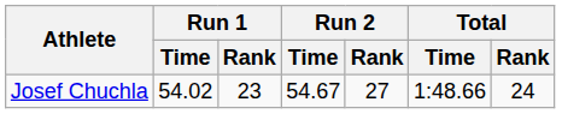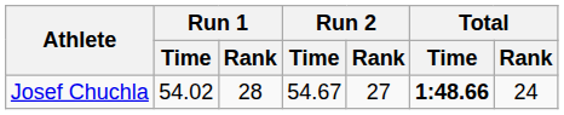 <table class="wikitable"  border="1" style="font-size:90%">
 <tr>
 <th rowspan="2">Athlete</th>
 <th colspan="2">Run 1</th>
 <th colspan="2">Run 2</th>
 <th colspan="2">Total</th>
 </tr>
 <tr>
 <th>Time</th>
 <th>Rank</th>
 <th>Time</th>
 <th>Rank</th>
 <th>Time</th>
 <th>Rank</th>
 </tr>
 <tr>
 <td><a href='#'>Josef Chuchla</a></td>
 <td align="center">54.02</td>
-<td align="center">23</td>
+<td align="center">28</td>
 <td align="center">54.67</td>
 <td align="center">27</td>
-<td align="center">1:48.66</td>
+<td align="center"><strong>1:48.66</strong></td>
 <td align="center">24</td>
 </tr>
 </table>
